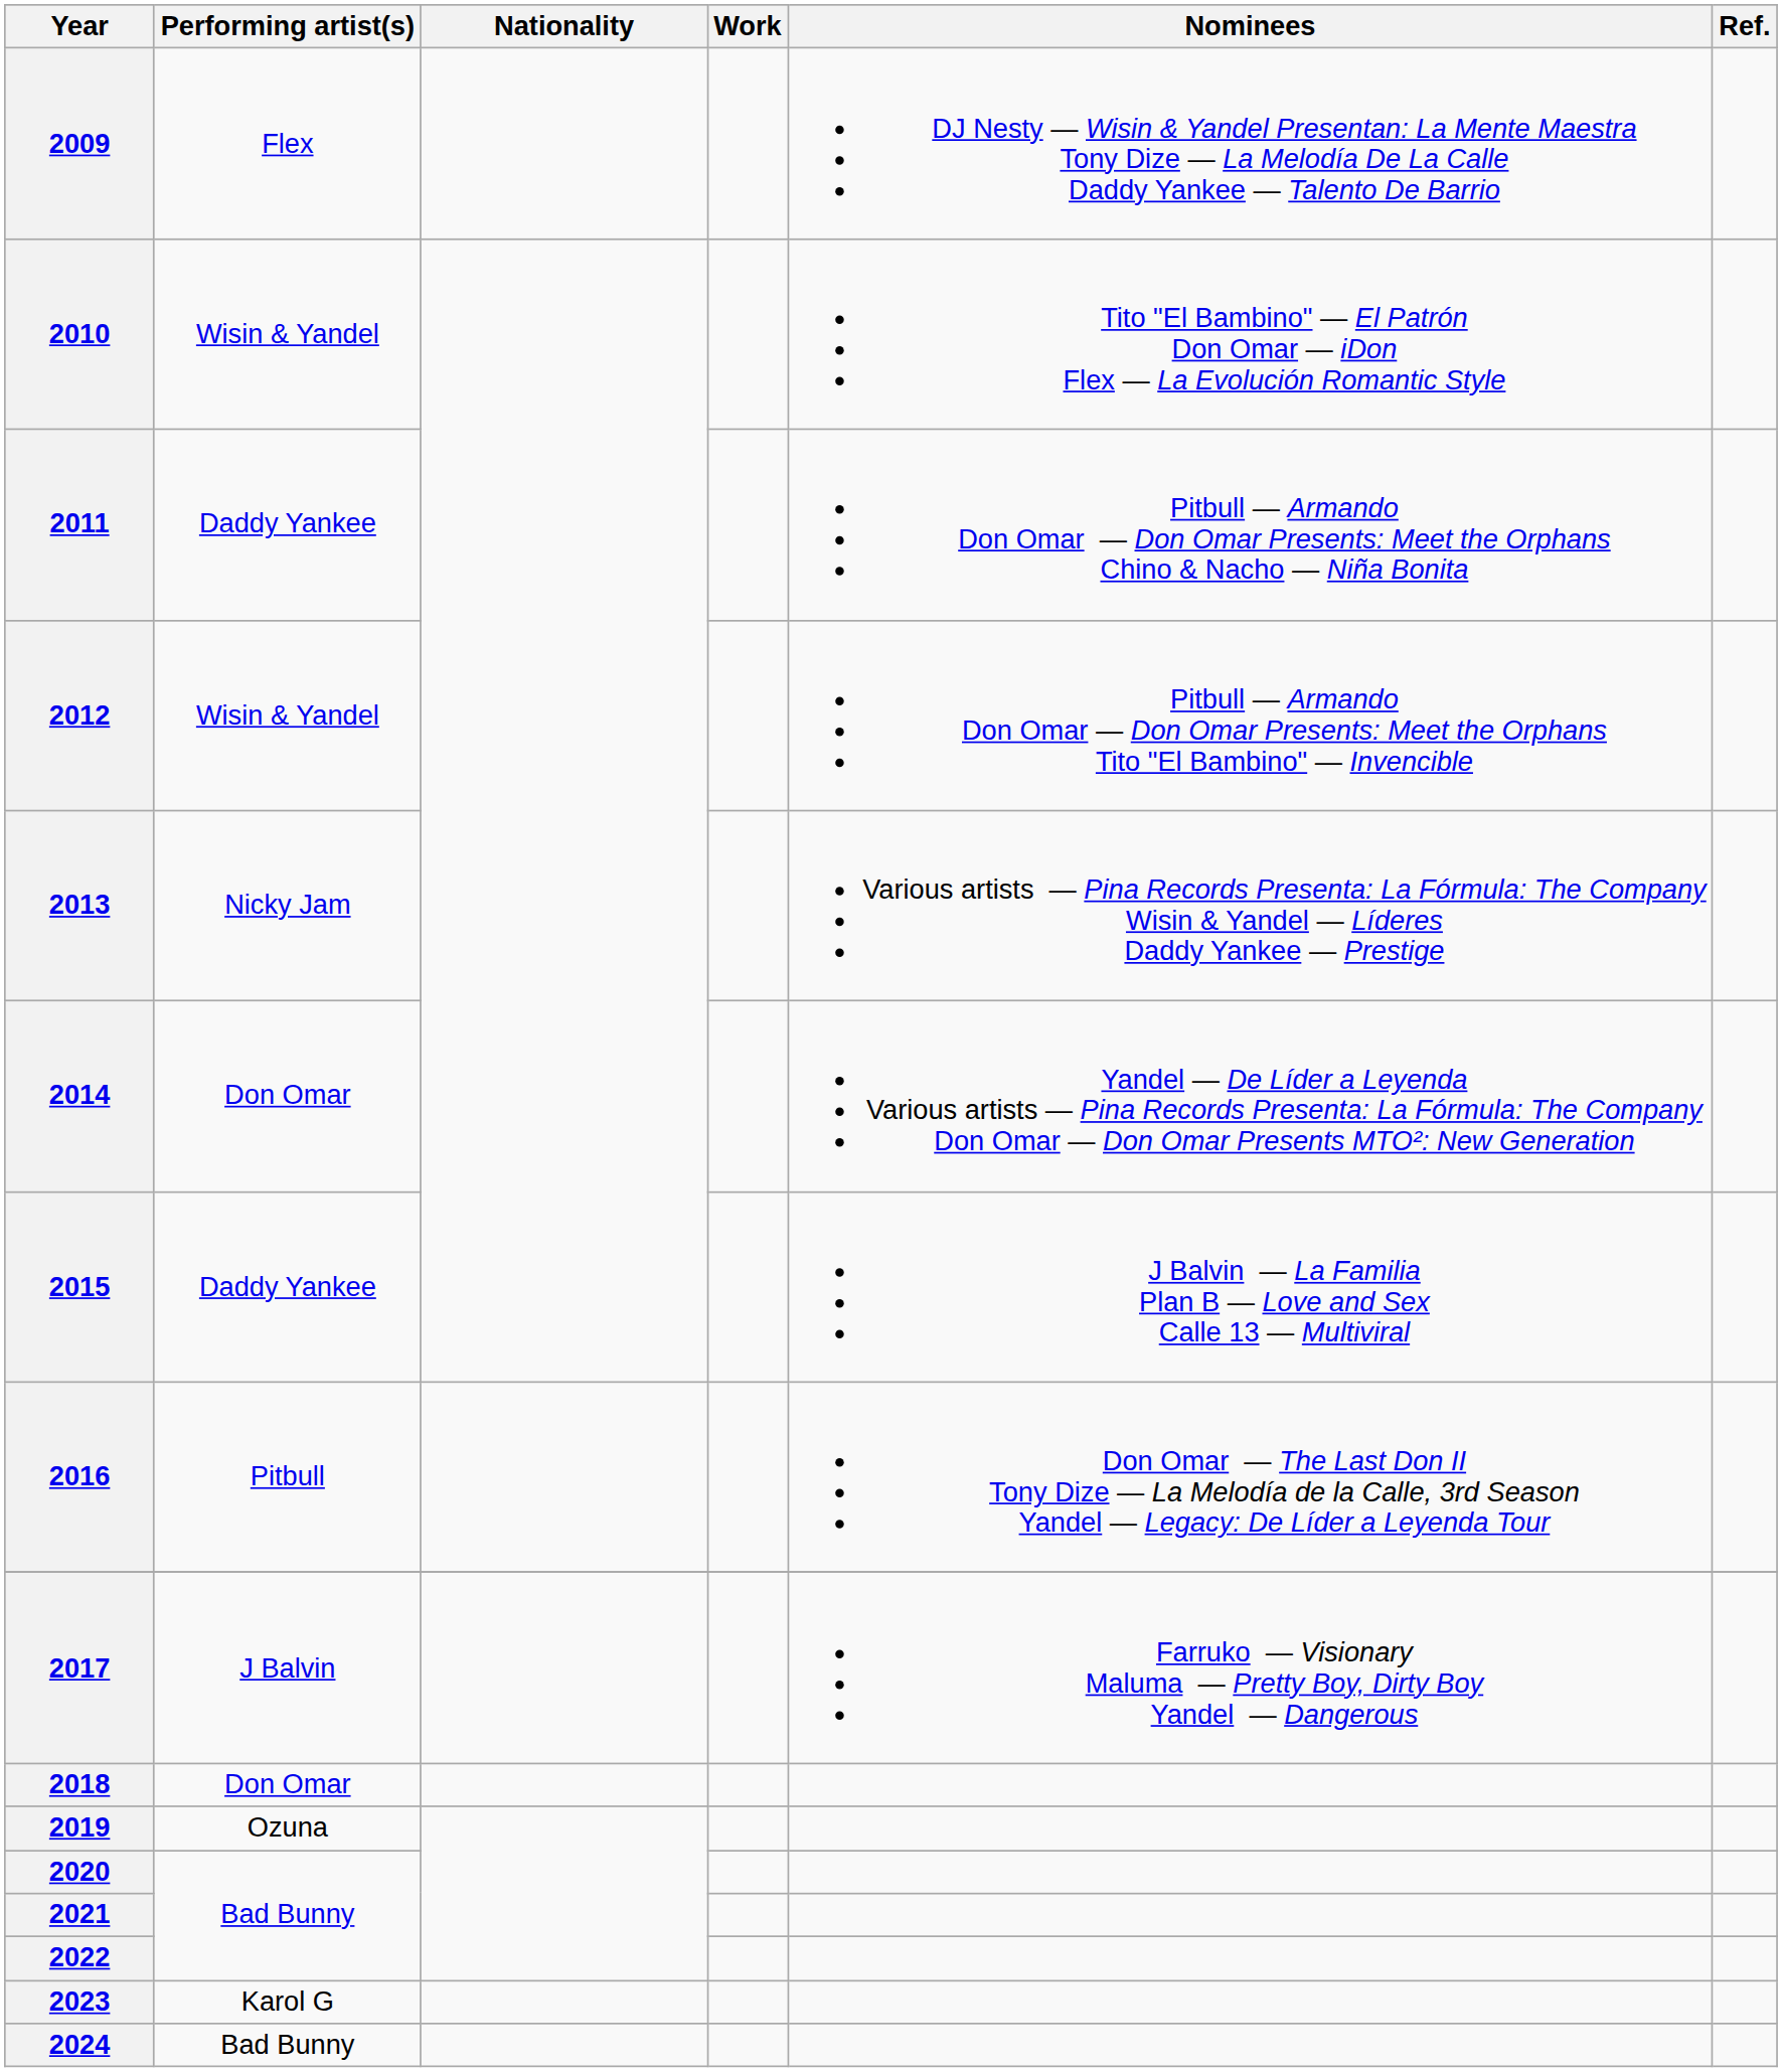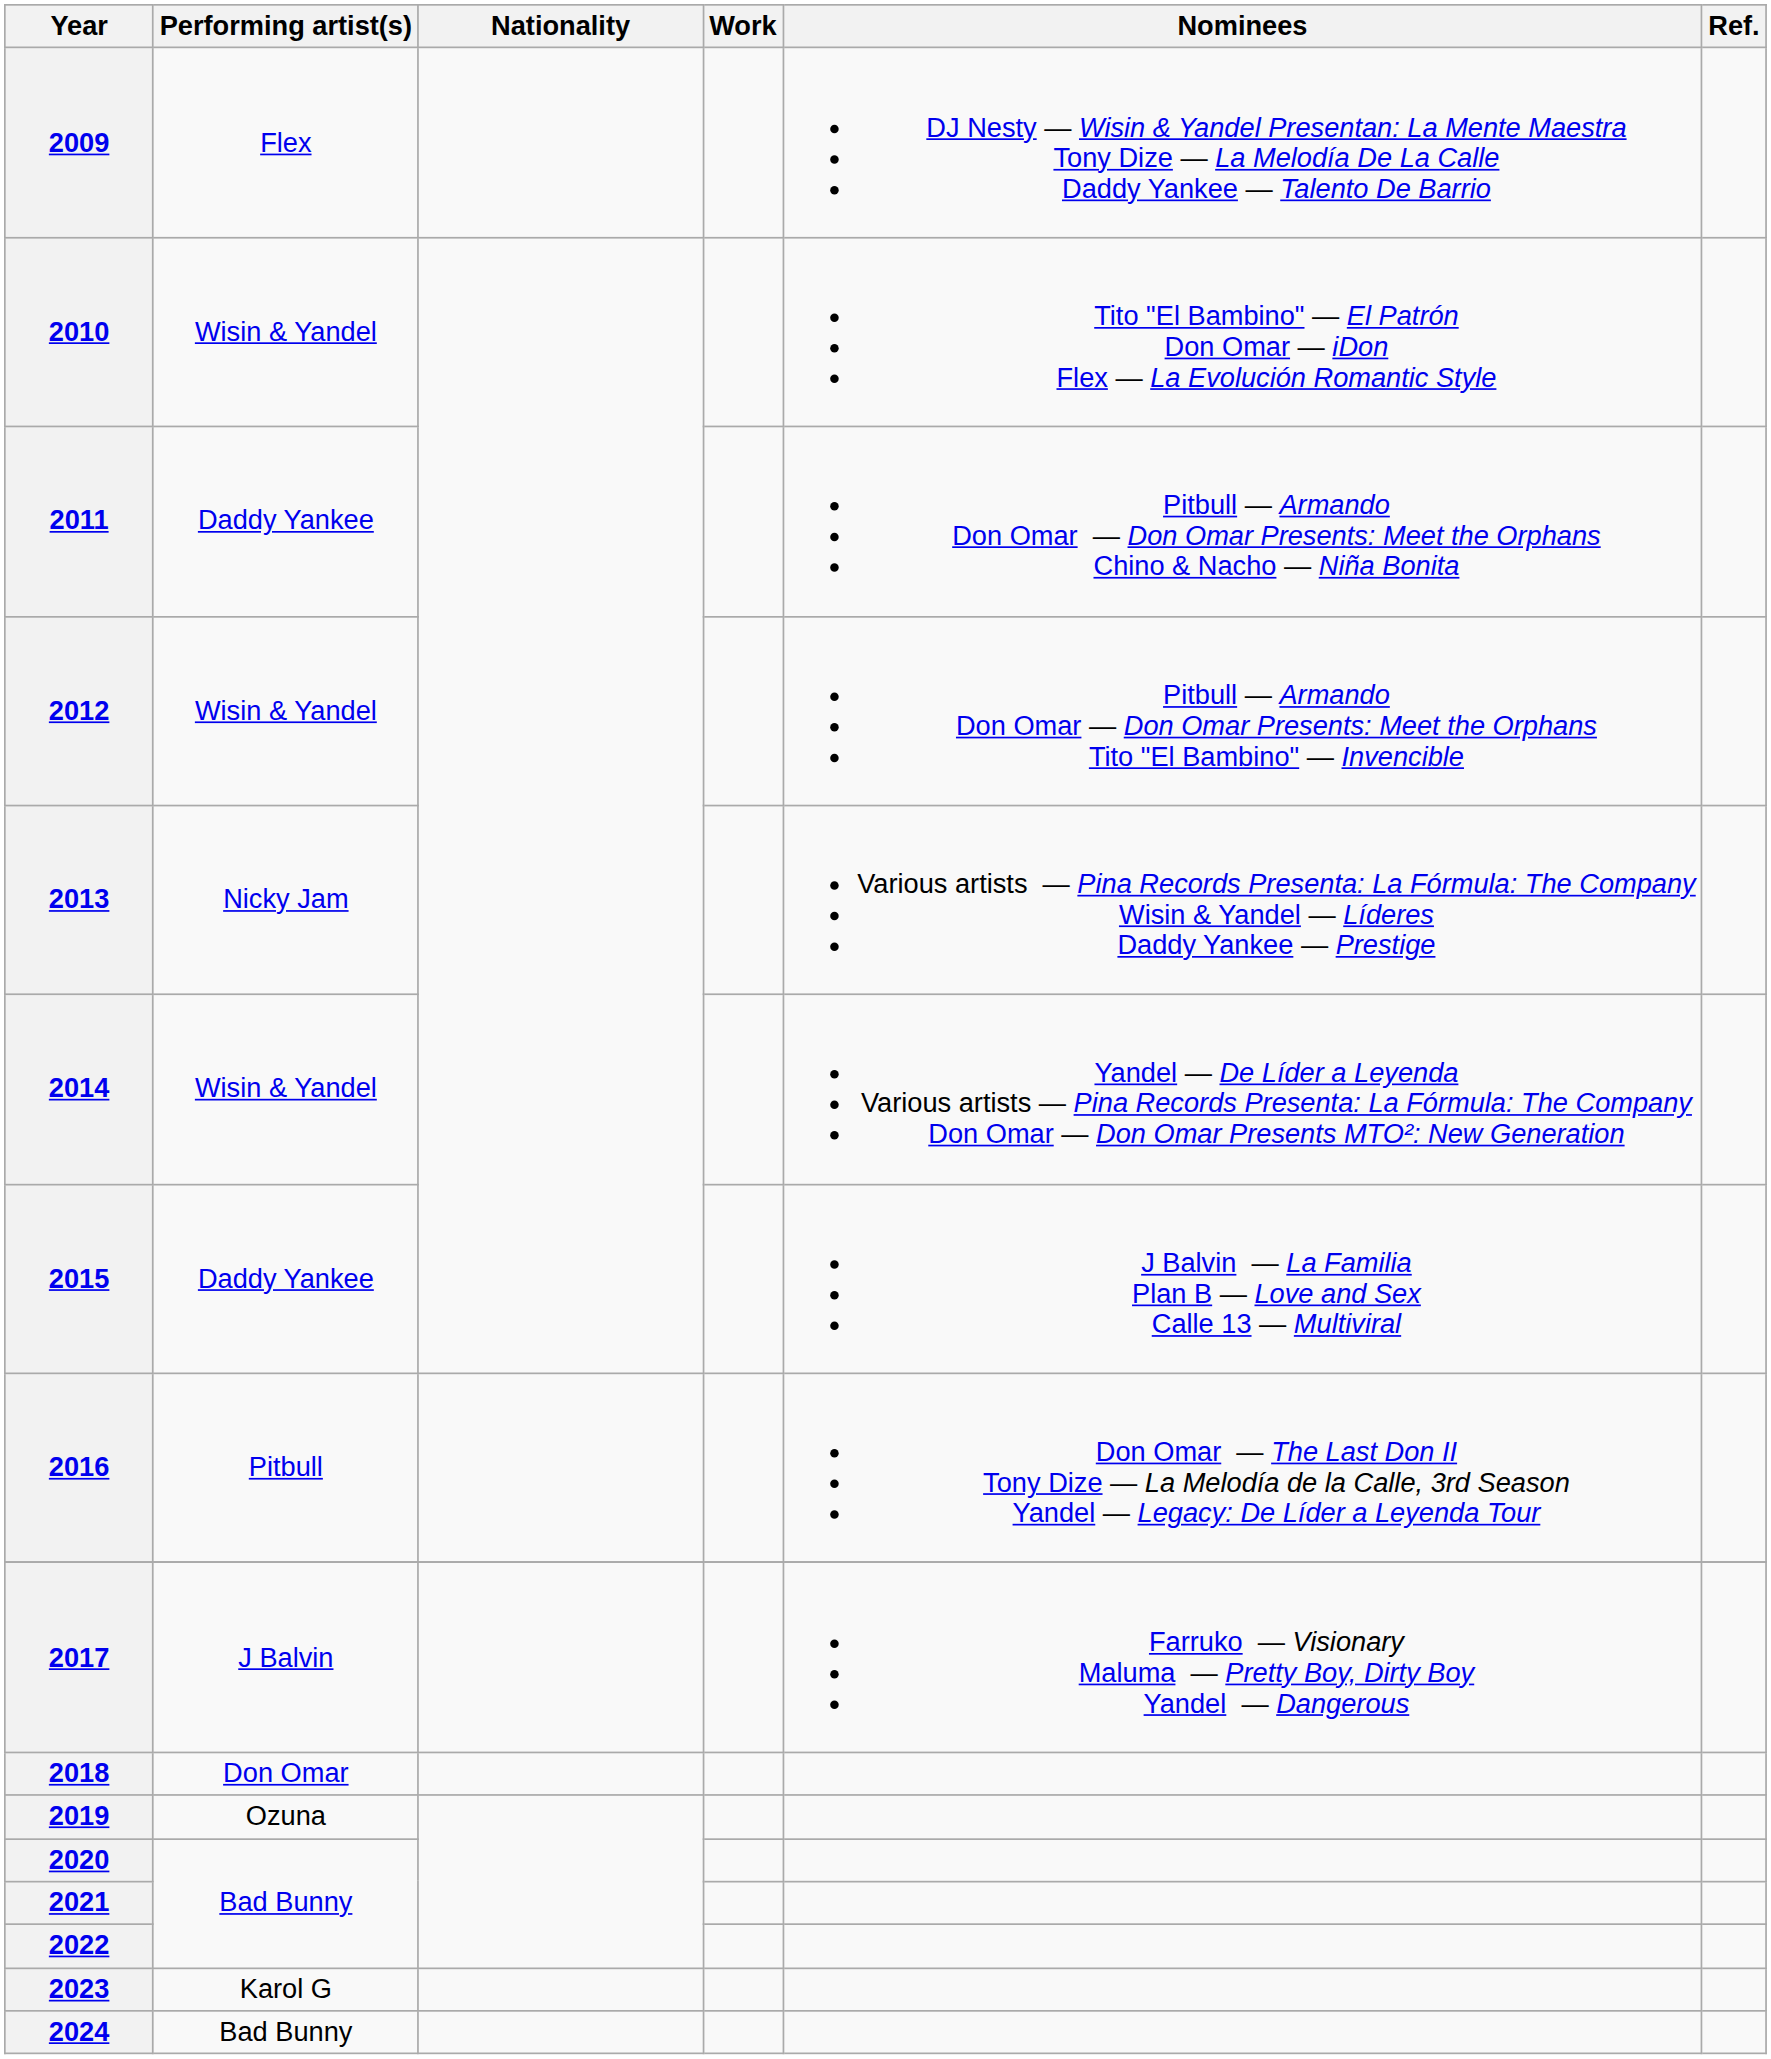 <table class="wikitable plainrowheaders sortable" style="text-align:center;">
 <tr>
 <th scope="col" style="width:5em;">Year</th>
 <th scope="col">Performing artist(s)</th>
 <th scope="col" style="width:10em;">Nationality</th>
 <th scope="col">Work</th>
 <th scope="col" class="unsortable">Nominees</th>
 <th scope="col" class="unsortable">Ref.</th>
 </tr>
 <tr>
 <th scope="row"><a href='#'>2009</a></th>
 <td scope="row"><a href='#'>Flex</a></td>
 <td scope="row"></td>
 <td scope="row"></td>
 <td scope="row"><br><ul><li><a href='#'>DJ Nesty</a> — <em><a href='#'>Wisin & Yandel Presentan: La Mente Maestra</a></em></li><li><a href='#'>Tony Dize</a> — <em><a href='#'>La Melodía De La Calle</a></em></li><li><a href='#'>Daddy Yankee</a> — <em><a href='#'>Talento De Barrio</a></em></li></ul></td>
 <td style="text-align:center;"></td>
 </tr>
 <tr>
 <th scope="row"><a href='#'>2010</a></th>
 <td scope="row"><a href='#'>Wisin & Yandel</a></td>
 <td scope="row"rowspan="6"></td>
 <td scope="row"></td>
 <td scope="row"><br><ul><li><a href='#'>Tito "El Bambino"</a> — <em><a href='#'>El Patrón</a></em></li><li><a href='#'>Don Omar</a> — <em><a href='#'>iDon</a></em></li><li><a href='#'>Flex</a> — <em><a href='#'>La Evolución Romantic Style</a></em></li></ul></td>
 <td style="text-align:center;"></td>
 </tr>
 <tr>
 <th scope="row"><a href='#'>2011</a></th>
 <td scope="row"><a href='#'>Daddy Yankee</a></td>
 <td scope="row"></td>
 <td scope="row"><br><ul><li><a href='#'>Pitbull</a> — <em><a href='#'>Armando</a></em></li><li><a href='#'>Don Omar</a>  — <em><a href='#'>Don Omar Presents: Meet the Orphans</a></em></li><li><a href='#'>Chino & Nacho</a> — <em><a href='#'>Niña Bonita</a></em></li></ul></td>
 <td style="text-align:center;"></td>
 </tr>
 <tr>
 <th scope="row"><a href='#'>2012</a></th>
 <td scope="row"><a href='#'>Wisin & Yandel</a></td>
 <td scope="row"></td>
 <td scope="row"><br><ul><li><a href='#'>Pitbull</a> — <em><a href='#'>Armando</a></em></li><li><a href='#'>Don Omar</a> — <em><a href='#'>Don Omar Presents: Meet the Orphans</a></em></li><li><a href='#'>Tito "El Bambino"</a> — <em><a href='#'>Invencible</a></em></li></ul></td>
 <td style="text-align:center;"></td>
 </tr>
 <tr>
 <th scope="row"><a href='#'>2013</a></th>
 <td scope="row"><a href='#'>Nicky Jam</a></td>
 <td scope="row"></td>
 <td scope="row"><br><ul><li>Various artists  — <em><a href='#'>Pina Records Presenta: La Fórmula: The Company</a></em></li><li><a href='#'>Wisin & Yandel</a> — <em><a href='#'>Líderes</a></em></li><li><a href='#'>Daddy Yankee</a> — <em><a href='#'>Prestige</a></em></li></ul></td>
 <td style="text-align:center;"></td>
 </tr>
 <tr>
 <th scope="row"><a href='#'>2014</a></th>
-<td scope="row"><a href='#'>Don Omar</a></td>
+<td scope="row"><a href='#'>Wisin & Yandel</a></td>
 <td scope="row"></td>
 <td scope="row"><br><ul><li><a href='#'>Yandel</a> — <em><a href='#'>De Líder a Leyenda</a></em></li><li>Various artists — <em><a href='#'>Pina Records Presenta: La Fórmula: The Company</a></em></li><li><a href='#'>Don Omar</a> — <em><a href='#'>Don Omar Presents MTO²: New Generation</a></em></li></ul></td>
 <td style="text-align:center;"></td>
 </tr>
 <tr>
 <th scope="row"><a href='#'>2015</a></th>
 <td scope="row"><a href='#'>Daddy Yankee</a></td>
 <td scope="row"></td>
 <td scope="row"><br><ul><li><a href='#'>J Balvin</a>  — <em><a href='#'>La Familia</a></em></li><li><a href='#'>Plan B</a> — <em><a href='#'>Love and Sex</a></em></li><li><a href='#'>Calle 13</a> — <em><a href='#'>Multiviral</a></em></li></ul></td>
 <td style="text-align:center;"></td>
 </tr>
 <tr>
 <th scope="row"><a href='#'>2016</a></th>
 <td scope="row"><a href='#'>Pitbull</a></td>
 <td scope="row"></td>
 <td scope="row"></td>
 <td scope="row"><br><ul><li><a href='#'>Don Omar</a>  — <em><a href='#'>The Last Don II</a></em></li><li><a href='#'>Tony Dize</a> — <em>La Melodía de la Calle, 3rd Season</em></li><li><a href='#'>Yandel</a> — <em><a href='#'>Legacy: De Líder a Leyenda Tour</a></em></li></ul></td>
 <td style="text-align:center;"></td>
 </tr>
 <tr>
 </tr>
 <tr>
 <th scope="row"><a href='#'>2017</a></th>
 <td scope="row"><a href='#'>J Balvin</a></td>
 <td scope="row"></td>
 <td scope="row"></td>
 <td scope="row"><br><ul><li><a href='#'>Farruko</a>  — <em>Visionary</em></li><li><a href='#'>Maluma</a>  — <em><a href='#'>Pretty Boy, Dirty Boy</a></em></li><li><a href='#'>Yandel</a>  — <em><a href='#'>Dangerous</a></em></li></ul></td>
 <td style="text-align:center;"></td>
 </tr>
 <tr>
 <th scope="row"><a href='#'>2018</a></th>
 <td scope="row"><a href='#'>Don Omar</a></td>
 <td scope="row"></td>
 <td scope="row"></td>
 <td scope="row"></td>
 <td></td>
 </tr>
 <tr>
 <th scope="row"><a href='#'>2019</a></th>
 <td scope="row">Ozuna</td>
 <td scope="row"rowspan="4"></td>
 <td scope="row"></td>
 <td scope="row"></td>
 <td></td>
 </tr>
 <tr>
 <th scope="row"><a href='#'>2020</a></th>
 <td scope="row"rowspan="3"><a href='#'>Bad Bunny</a></td>
 <td scope="row"></td>
 <td scope="row"></td>
 <td></td>
 </tr>
 <tr>
 <th scope="row"><a href='#'>2021</a></th>
 <td scope="row"></td>
 <td scope="row"></td>
 <td></td>
 </tr>
 <tr>
 <th scope="row"><a href='#'>2022</a></th>
 <td scope="row"></td>
 <td scope="row"></td>
 <td></td>
 </tr>
 <tr>
 <th scope="row"><a href='#'>2023</a></th>
 <td scope="row">Karol G</td>
 <td scope="row"></td>
 <td scope="row"></td>
 <td scope="row"></td>
 <td></td>
 </tr>
 <tr>
 <th scope="row"><a href='#'>2024</a></th>
 <td scope="row">Bad Bunny</td>
 <td scope="row"></td>
 <td scope="row"></td>
 <td scope="row"></td>
 <td><br></td>
 </tr>
 </table>
